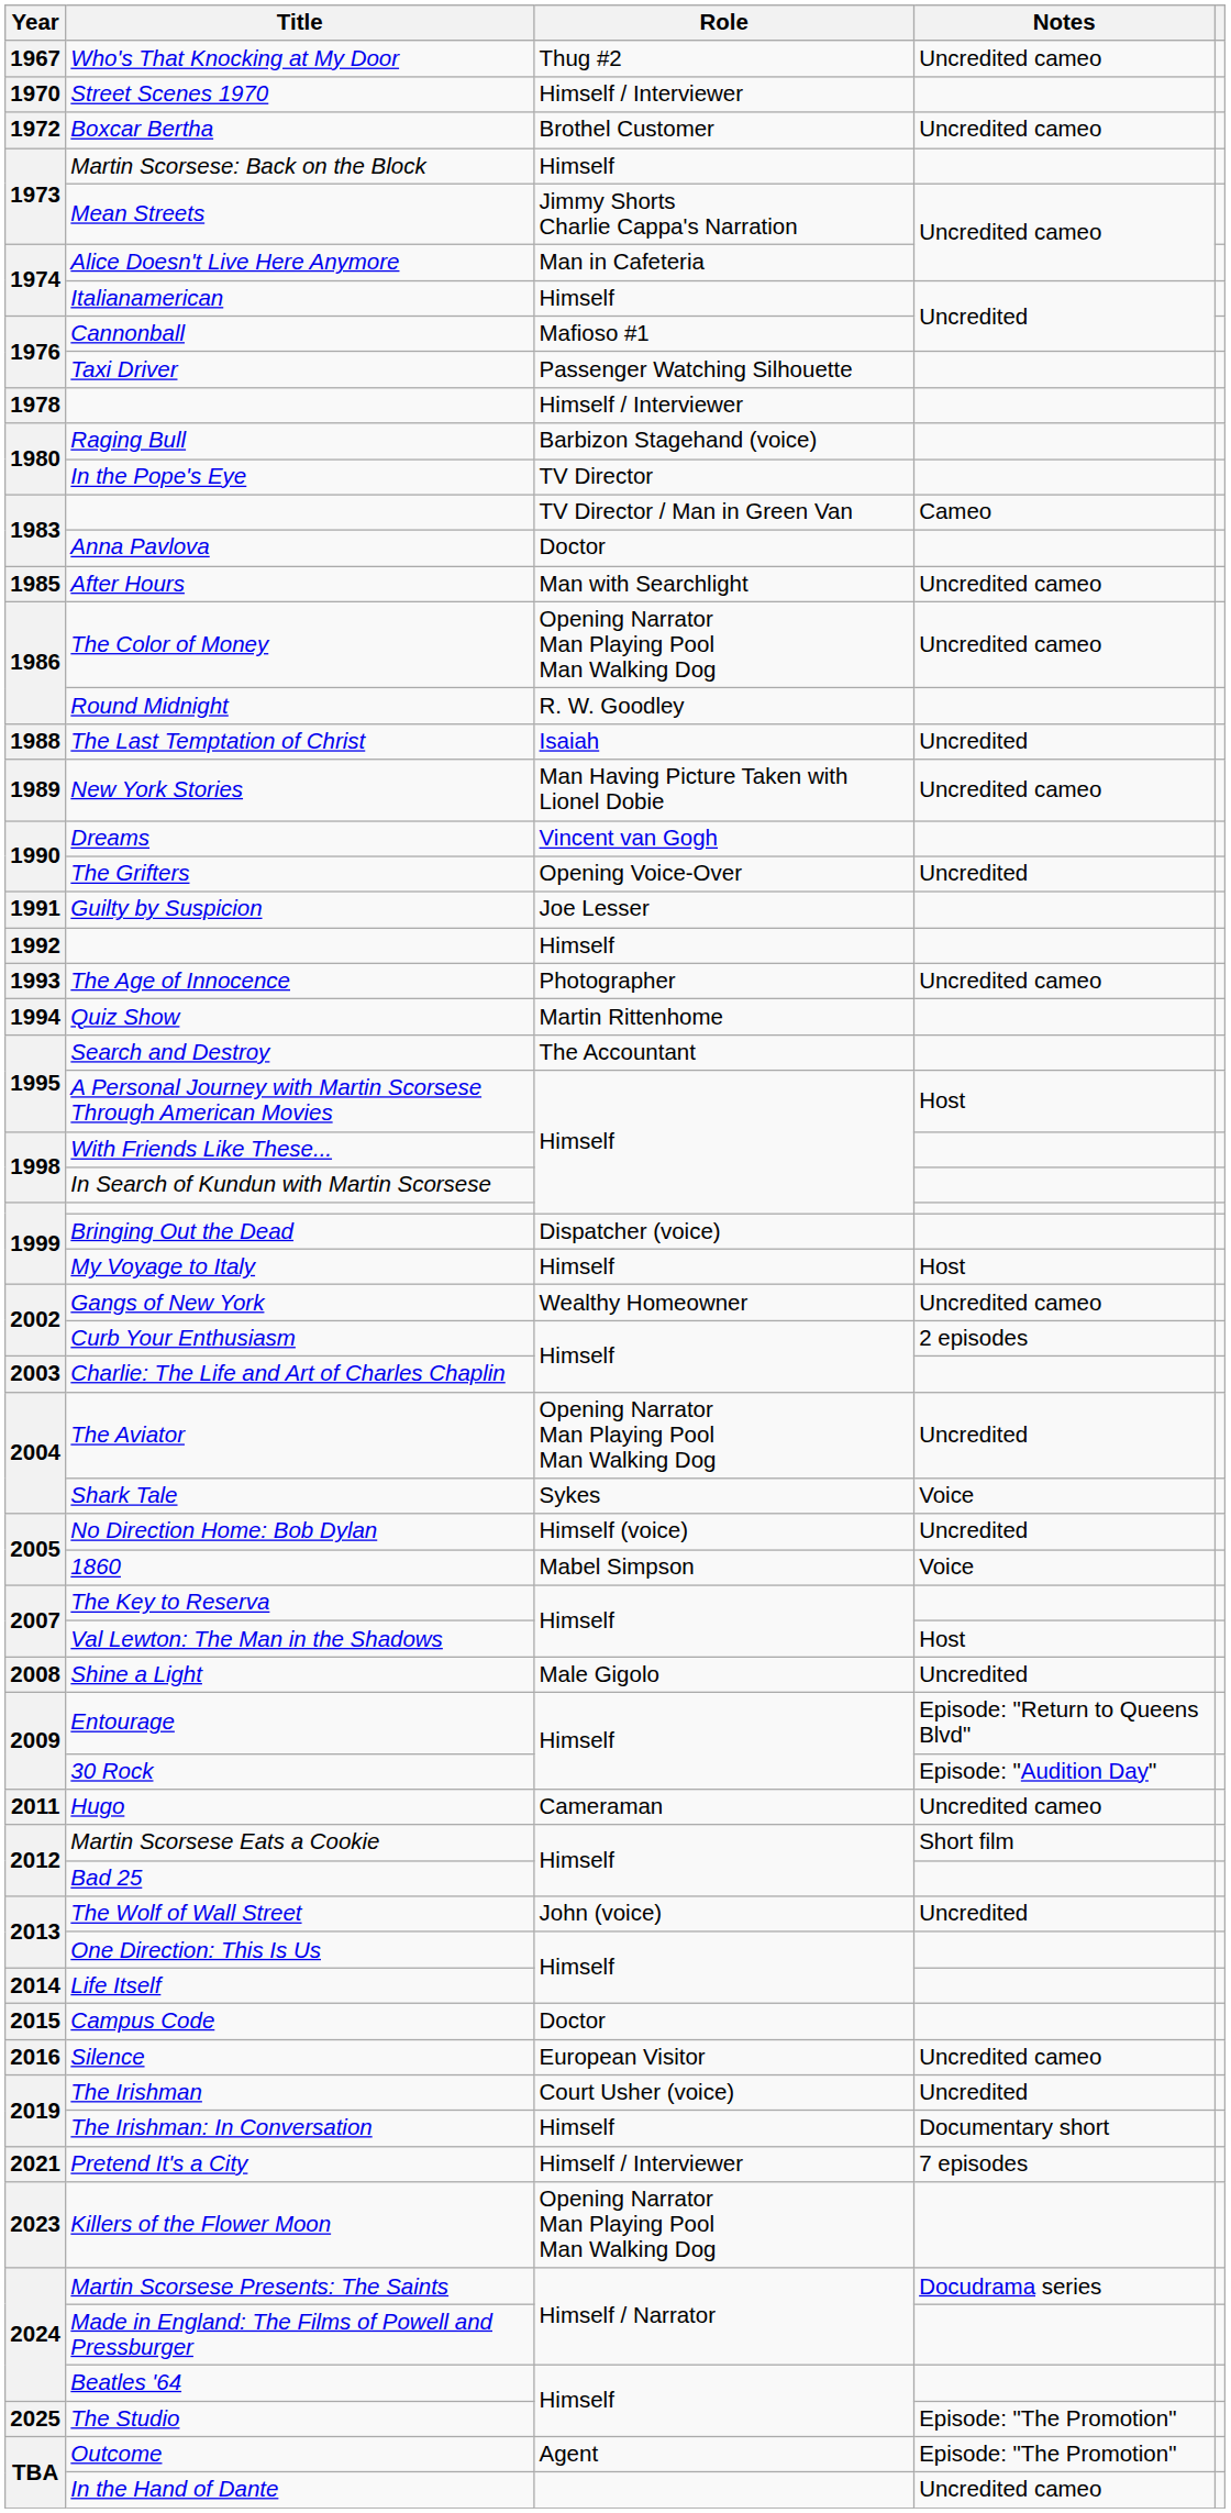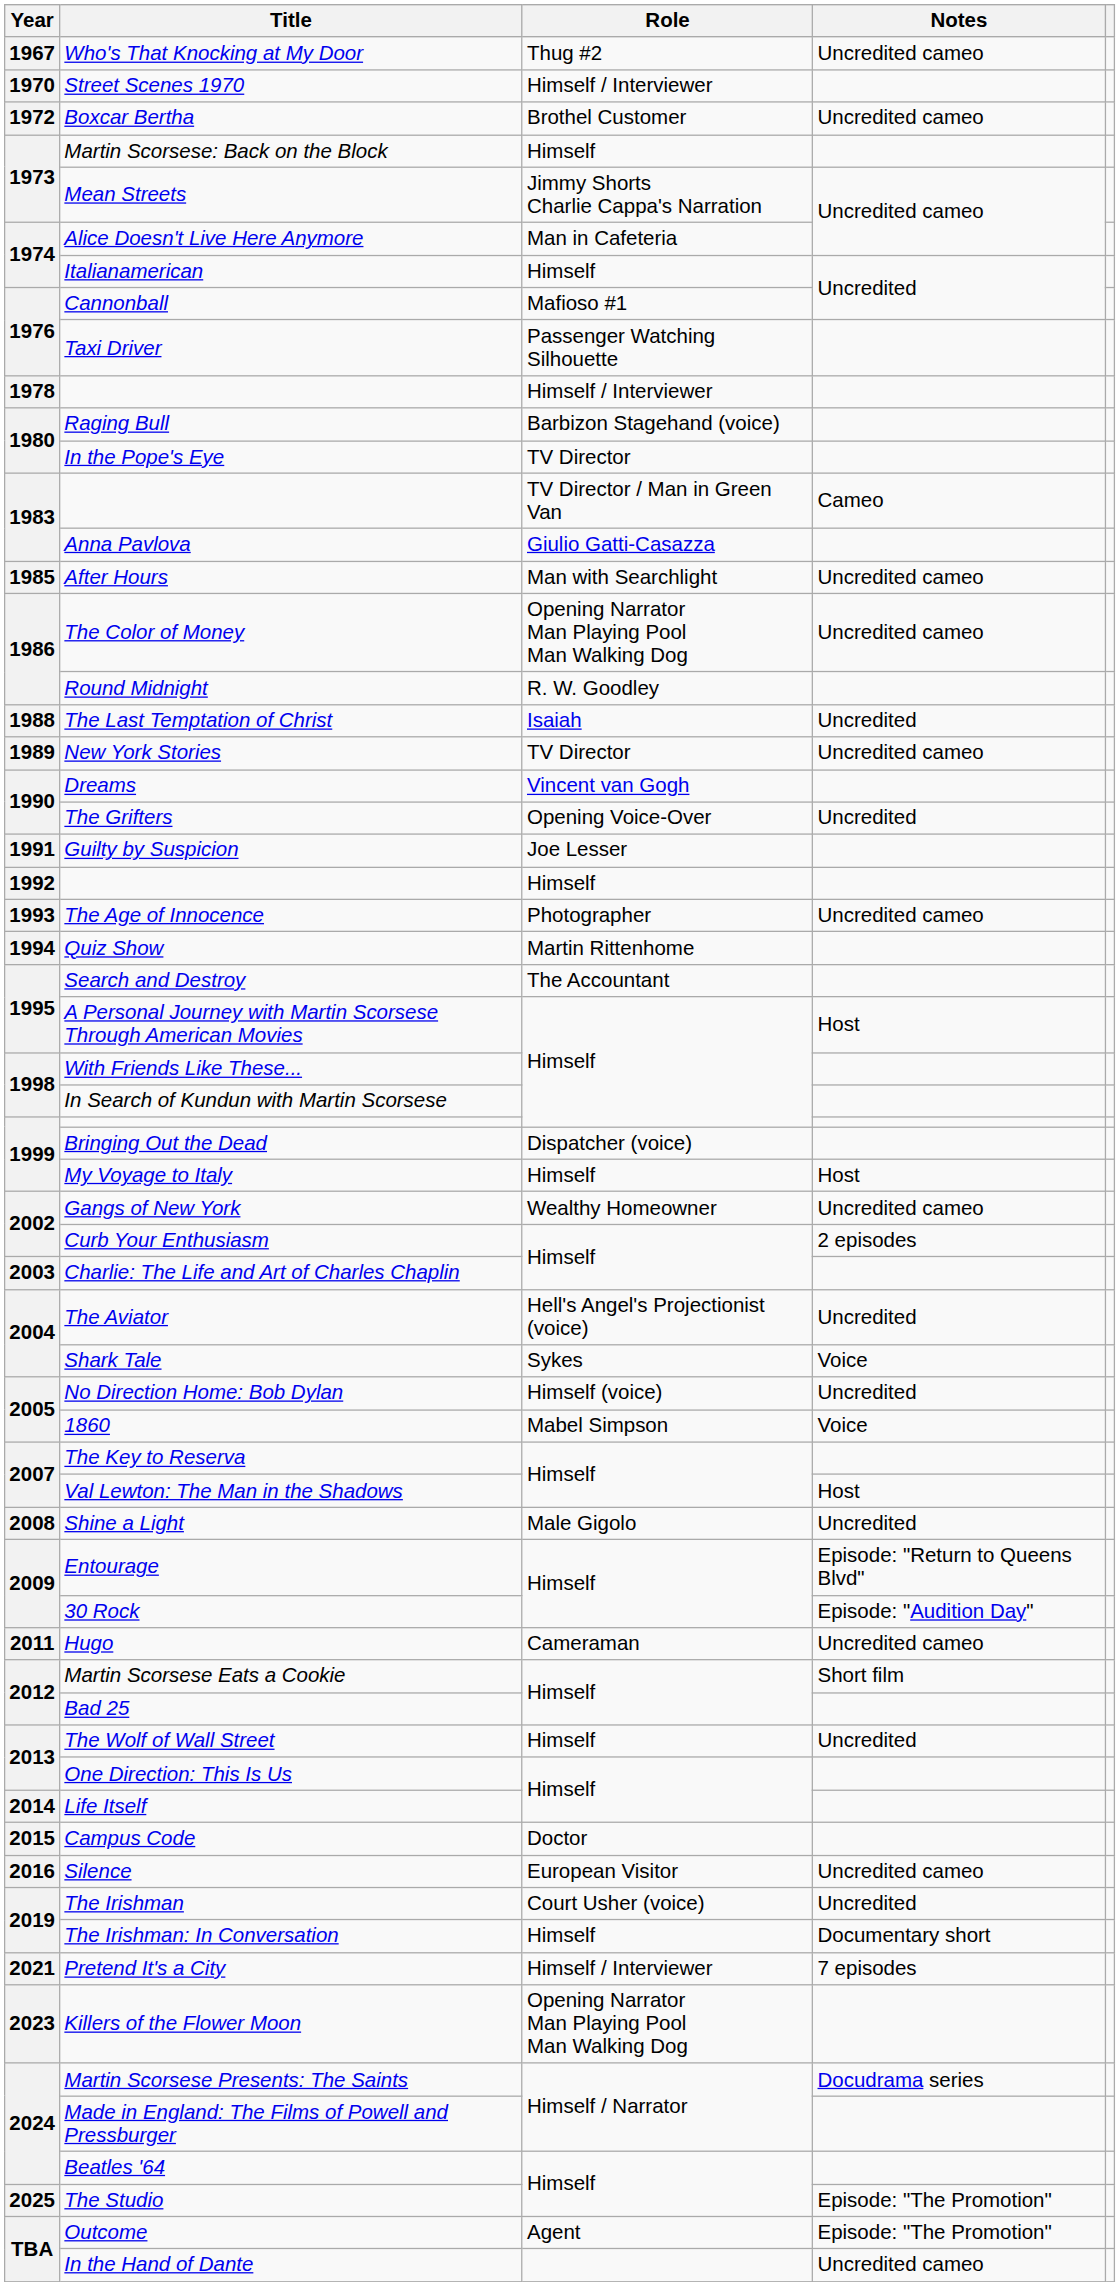 <table class="wikitable plainrowheaders">
 <tr style="background:#ccc; text-align:center;">
 <th scope="col">Year</th>
 <th scope="col">Title</th>
 <th scope="col">Role</th>
 <th scope="col">Notes</th>
 <th scope="col"></th>
 </tr>
 <tr>
 <th>1967</th>
 <td scope="row"><em><a href='#'>Who's That Knocking at My Door</a></em></td>
 <td>Thug #2</td>
 <td>Uncredited cameo</td>
 <td style="text-align:center;"></td>
 </tr>
 <tr>
 <th>1970</th>
 <td scope="row"><em><a href='#'>Street Scenes 1970</a></em></td>
 <td>Himself / Interviewer</td>
 <td></td>
 <td style="text-align:center;"></td>
 </tr>
 <tr>
 <th>1972</th>
 <td scope="row"><em><a href='#'>Boxcar Bertha</a></em></td>
 <td>Brothel Customer</td>
 <td>Uncredited cameo</td>
 <td style="text-align:center;"></td>
 </tr>
 <tr>
 <th rowspan="2">1973</th>
 <td scope="row"><em>Martin Scorsese: Back on the Block</em></td>
 <td>Himself</td>
 <td></td>
 <td style="text-align:center;"></td>
 </tr>
 <tr>
 <td scope="row"><em><a href='#'>Mean Streets</a></em></td>
 <td>Jimmy Shorts <br>Charlie Cappa's Narration</td>
 <td rowspan=2>Uncredited cameo</td>
 <td style="text-align:center;"></td>
 </tr>
 <tr>
 <th rowspan="2">1974</th>
 <td scope="row"><em><a href='#'>Alice Doesn't Live Here Anymore</a></em></td>
 <td>Man in Cafeteria</td>
 <td style="text-align:center;"></td>
 </tr>
 <tr>
 <td scope="row"><em><a href='#'>Italianamerican</a></em></td>
 <td>Himself</td>
 <td rowspan=2>Uncredited</td>
 <td style="text-align:center;"></td>
 </tr>
 <tr>
 <th rowspan="2">1976</th>
 <td scope="row"><em><a href='#'>Cannonball</a></em></td>
 <td>Mafioso #1</td>
 <td style="text-align:center;"></td>
 </tr>
 <tr>
 <td scope="row"><em><a href='#'>Taxi Driver</a></em></td>
 <td>Passenger Watching Silhouette <br></td>
 <td></td>
 <td style="text-align:center;"></td>
 </tr>
 <tr>
 <th>1978</th>
 <td scope="row"><em></em></td>
 <td>Himself / Interviewer</td>
 <td></td>
 <td style="text-align:center;"></td>
 </tr>
 <tr>
 <th rowspan="2">1980</th>
 <td scope="row"><em><a href='#'>Raging Bull</a></em></td>
 <td>Barbizon Stagehand (voice)</td>
 <td></td>
 <td style="text-align:center;"></td>
 </tr>
 <tr>
 <td scope="row"><em><a href='#'>In the Pope's Eye</a></em></td>
 <td>TV Director</td>
 <td></td>
 <td style="text-align:center;"></td>
 </tr>
 <tr>
 <th rowspan="2">1983</th>
 <td scope="row"><em></em></td>
 <td>TV Director / Man in Green Van</td>
 <td>Cameo</td>
 <td style="text-align:center;"></td>
 </tr>
 <tr>
 <td scope="row"><em><a href='#'>Anna Pavlova</a></em></td>
-<td>Doctor</td>
+<td><a href='#'>Giulio Gatti-Casazza</a></td>
 <td></td>
 <td style="text-align:center;"></td>
 </tr>
 <tr>
 <th>1985</th>
 <td scope="row"><em><a href='#'>After Hours</a></em></td>
 <td>Man with Searchlight</td>
 <td>Uncredited cameo</td>
 <td style="text-align:center;"></td>
 </tr>
 <tr>
 <th rowspan="2">1986</th>
 <td scope="row"><em><a href='#'>The Color of Money</a></em></td>
 <td>Opening Narrator <br>Man Playing Pool <br>Man Walking Dog</td>
 <td>Uncredited cameo</td>
 <td style="text-align:center;"></td>
 </tr>
 <tr>
 <td scope="row"><em><a href='#'>Round Midnight</a></em></td>
 <td>R. W. Goodley</td>
 <td></td>
 <td style="text-align:center;"></td>
 </tr>
 <tr>
 <th>1988</th>
 <td scope="row"><em><a href='#'>The Last Temptation of Christ</a></em></td>
 <td><a href='#'>Isaiah</a></td>
 <td>Uncredited</td>
 <td style="text-align:center;"></td>
 </tr>
 <tr>
 <th>1989</th>
 <td scope="row"><em><a href='#'>New York Stories</a></em></td>
-<td>Man Having Picture Taken with Lionel Dobie</td>
+<td>TV Director</td>
 <td>Uncredited cameo</td>
 <td style="text-align:center;"></td>
 </tr>
 <tr>
 <th rowspan="2">1990</th>
 <td scope="row"><em><a href='#'>Dreams</a></em></td>
 <td><a href='#'>Vincent van Gogh</a></td>
 <td></td>
 <td style="text-align:center;"></td>
 </tr>
 <tr>
 <td scope="row"><em><a href='#'>The Grifters</a></em></td>
 <td>Opening Voice-Over</td>
 <td>Uncredited</td>
 <td style="text-align:center;"></td>
 </tr>
 <tr>
 <th>1991</th>
 <td scope="row"><em><a href='#'>Guilty by Suspicion</a></em></td>
 <td>Joe Lesser</td>
 <td></td>
 <td style="text-align:center;"></td>
 </tr>
 <tr>
 <th>1992</th>
 <td scope="row"><em></em></td>
 <td>Himself</td>
 <td></td>
 <td style="text-align:center;"></td>
 </tr>
 <tr>
 <th>1993</th>
 <td scope="row"><em><a href='#'>The Age of Innocence</a></em></td>
 <td>Photographer</td>
 <td>Uncredited cameo</td>
 <td style="text-align:center;"></td>
 </tr>
 <tr>
 <th>1994</th>
 <td scope="row"><em><a href='#'>Quiz Show</a></em></td>
 <td>Martin Rittenhome</td>
 <td></td>
 <td style="text-align:center;"></td>
 </tr>
 <tr>
 <th rowspan="2">1995</th>
 <td scope="row"><em><a href='#'>Search and Destroy</a></em></td>
 <td>The Accountant</td>
 <td></td>
 <td style="text-align:center;"></td>
 </tr>
 <tr>
 <td scope="row"><em><a href='#'>A Personal Journey with Martin Scorsese<br>Through American Movies</a></em></td>
 <td rowspan="4">Himself</td>
 <td>Host</td>
 <td style="text-align:center;"></td>
 </tr>
 <tr>
 <th rowspan="2">1998</th>
 <td scope="row"><em><a href='#'>With Friends Like These...</a></em></td>
 <td></td>
 <td style="text-align:center;"></td>
 </tr>
 <tr>
 <td scope="row"><em>In Search of Kundun with Martin Scorsese</em></td>
 <td></td>
 <td style="text-align:center;"></td>
 </tr>
 <tr>
 <th rowspan="3">1999</th>
 <td scope="row"><em></em></td>
 <td></td>
 <td style="text-align:center;"></td>
 </tr>
 <tr>
 <td scope="row"><em><a href='#'>Bringing Out the Dead</a></em></td>
 <td>Dispatcher (voice)</td>
 <td></td>
 <td style="text-align:center;"></td>
 </tr>
 <tr>
 <td scope="row"><em><a href='#'>My Voyage to Italy</a></em></td>
 <td>Himself</td>
 <td>Host</td>
 <td style="text-align:center;"></td>
 </tr>
 <tr>
 <th rowspan="2">2002</th>
 <td scope="row"><em><a href='#'>Gangs of New York</a></em></td>
 <td>Wealthy Homeowner</td>
 <td>Uncredited cameo</td>
 <td style="text-align:center;"></td>
 </tr>
 <tr>
 <td scope="row"><em><a href='#'>Curb Your Enthusiasm</a></em></td>
 <td rowspan="2">Himself</td>
 <td>2 episodes</td>
 <td style="text-align:center;"></td>
 </tr>
 <tr>
 <th>2003</th>
 <td scope="row"><em><a href='#'>Charlie: The Life and Art of Charles Chaplin</a></em></td>
 <td></td>
 <td style="text-align:center;"></td>
 </tr>
 <tr>
 <th rowspan="2">2004</th>
 <td scope="row"><em><a href='#'>The Aviator</a></em></td>
-<td>Opening Narrator <br>Man Playing Pool <br>Man Walking Dog</td>
+<td>Hell's Angel's Projectionist (voice)</td>
 <td>Uncredited</td>
 <td style="text-align:center;"></td>
 </tr>
 <tr>
 <td scope="row"><em><a href='#'>Shark Tale</a></em></td>
 <td>Sykes</td>
 <td>Voice</td>
 <td style="text-align:center;"></td>
 </tr>
 <tr>
 <th rowspan="2">2005</th>
 <td scope="row"><em><a href='#'>No Direction Home: Bob Dylan</a></em></td>
 <td>Himself (voice)</td>
 <td>Uncredited</td>
 <td style="text-align:center;"></td>
 </tr>
 <tr>
 <td scope="row"><em><a href='#'>1860</a></em></td>
 <td>Mabel Simpson</td>
 <td>Voice</td>
 <td style="text-align:center;"></td>
 </tr>
 <tr>
 <th rowspan="2">2007</th>
 <td scope="row"><em><a href='#'>The Key to Reserva</a></em></td>
 <td rowspan="2">Himself</td>
 <td style="text-align:center;"></td>
 <td></td>
 </tr>
 <tr>
 <td scope="row"><em><a href='#'>Val Lewton: The Man in the Shadows</a></em></td>
 <td>Host</td>
 <td style="text-align:center;"></td>
 </tr>
 <tr>
 <th>2008</th>
 <td scope="row"><em><a href='#'>Shine a Light</a></em></td>
 <td>Male Gigolo</td>
 <td>Uncredited</td>
 <td style="text-align:center;"></td>
 </tr>
 <tr>
 <th rowspan="2">2009</th>
 <td scope="row"><em><a href='#'>Entourage</a></em></td>
 <td rowspan="2">Himself</td>
 <td>Episode: "Return to Queens Blvd"</td>
 <td style="text-align:center;"></td>
 </tr>
 <tr>
 <td scope="row"><em><a href='#'>30 Rock</a></em></td>
 <td>Episode: "<a href='#'>Audition Day</a>"</td>
 <td style="text-align:center;"></td>
 </tr>
 <tr>
 <th>2011</th>
 <td scope="row"><em><a href='#'>Hugo</a></em></td>
 <td>Cameraman</td>
 <td>Uncredited cameo</td>
 <td style="text-align:center;"></td>
 </tr>
 <tr>
 <th rowspan="2">2012</th>
 <td scope="row"><em>Martin Scorsese Eats a Cookie</em></td>
 <td rowspan="2">Himself</td>
 <td>Short film</td>
 <td style="text-align:center;"></td>
 </tr>
 <tr>
 <td scope="row"><em><a href='#'>Bad 25</a></em></td>
 <td></td>
 <td style="text-align:center;"></td>
 </tr>
 <tr>
 <th rowspan="2">2013</th>
 <td scope="row"><em><a href='#'>The Wolf of Wall Street</a></em></td>
-<td>John (voice)</td>
+<td>Himself</td>
 <td>Uncredited</td>
 <td style="text-align:center;"></td>
 </tr>
 <tr>
 <td scope="row"><em><a href='#'>One Direction: This Is Us</a></em></td>
 <td rowspan="2">Himself</td>
 <td></td>
 <td style="text-align:center;"></td>
 </tr>
 <tr>
 <th>2014</th>
 <td scope="row"><em><a href='#'>Life Itself</a></em></td>
 <td></td>
 <td style="text-align:center;"></td>
 </tr>
 <tr>
 <th>2015</th>
 <td scope="row"><em><a href='#'>Campus Code</a></em></td>
 <td>Doctor</td>
 <td></td>
 <td style="text-align:center;"></td>
 </tr>
 <tr>
 <th>2016</th>
 <td scope="row"><em><a href='#'>Silence</a></em></td>
 <td>European Visitor</td>
 <td>Uncredited cameo</td>
 <td style="text-align:center;"></td>
 </tr>
 <tr>
 <th rowspan="2">2019</th>
 <td scope="row"><em><a href='#'>The Irishman</a></em></td>
 <td>Court Usher (voice)</td>
 <td>Uncredited</td>
 <td style="text-align:center;"></td>
 </tr>
 <tr>
 <td scope="row"><em><a href='#'>The Irishman: In Conversation</a></em></td>
 <td>Himself</td>
 <td>Documentary short</td>
 <td style="text-align:center;"></td>
 </tr>
 <tr>
 <th>2021</th>
 <td scope="row"><em><a href='#'>Pretend It's a City</a></em></td>
 <td>Himself / Interviewer</td>
 <td>7 episodes</td>
 <td style="text-align:center;"></td>
 </tr>
 <tr>
 <th>2023</th>
 <td scope="row"><em><a href='#'>Killers of the Flower Moon</a></em></td>
 <td>Opening Narrator <br>Man Playing Pool <br>Man Walking Dog</td>
 <td></td>
 <td style="text-align:center;"></td>
 </tr>
 <tr>
 <th rowspan="3">2024</th>
 <td scope="row"><em><a href='#'>Martin Scorsese Presents: The Saints</a></em></td>
 <td rowspan="2">Himself / Narrator</td>
 <td><a href='#'>Docudrama</a> series</td>
 <td style="text-align:center;"></td>
 </tr>
 <tr>
 <td><em><a href='#'>Made in England: The Films of Powell and Pressburger</a></em></td>
 <td></td>
 <td></td>
 </tr>
 <tr>
 <td scope="row"><em><a href='#'>Beatles '64</a></em></td>
 <td rowspan="2">Himself</td>
 <td></td>
 <td></td>
 </tr>
 <tr>
 <th>2025</th>
 <td><em><a href='#'>The Studio</a></em></td>
 <td>Episode: "The Promotion"</td>
 <td style="text-align:center;"></td>
 </tr>
 <tr>
 <th rowspan="2">TBA</th>
 <td scope="row"><em><a href='#'>Outcome</a></em></td>
 <td>Agent</td>
 <td>Episode: "The Promotion"</td>
 <td style="text-align:center;"></td>
 </tr>
 <tr>
 <td scope="row"><em><a href='#'>In the Hand of Dante</a></em></td>
 <td></td>
 <td>Uncredited cameo</td>
 <td style="text-align:center;"></td>
 </tr>
 </table>
